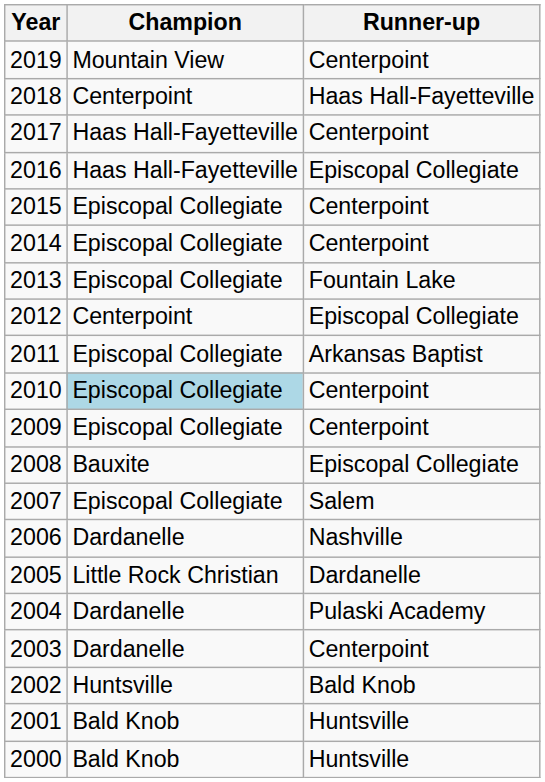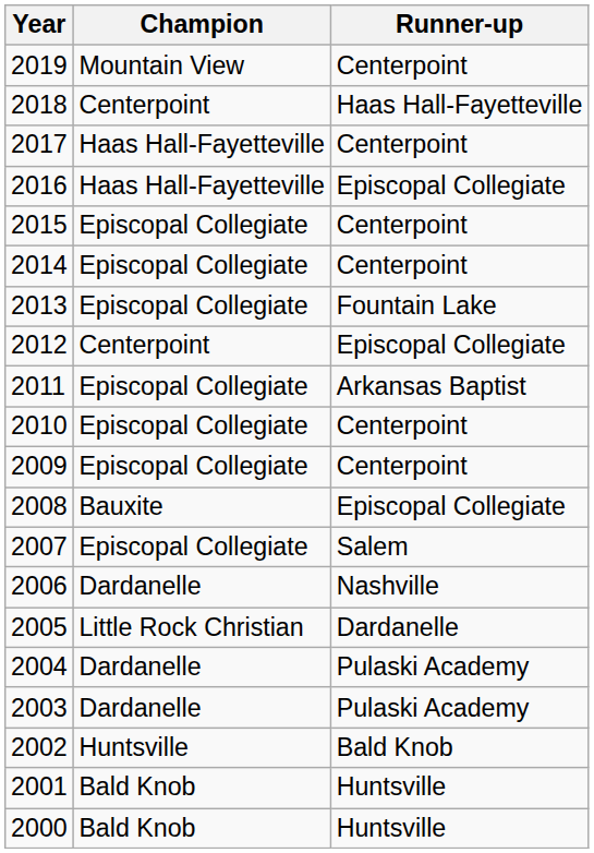 <table class="wikitable">
 <tr>
 <th>Year</th>
 <th>Champion</th>
 <th>Runner-up</th>
 </tr>
 <tr>
 <td>2019</td>
 <td>Mountain View</td>
 <td>Centerpoint</td>
 </tr>
 <tr>
 <td>2018</td>
 <td>Centerpoint</td>
 <td>Haas Hall-Fayetteville</td>
 </tr>
 <tr>
 <td>2017</td>
 <td>Haas Hall-Fayetteville</td>
 <td>Centerpoint</td>
 </tr>
 <tr>
 <td>2016</td>
 <td>Haas Hall-Fayetteville</td>
 <td>Episcopal Collegiate</td>
 </tr>
 <tr>
 <td>2015</td>
 <td>Episcopal Collegiate</td>
 <td>Centerpoint</td>
 </tr>
 <tr>
 <td>2014</td>
 <td>Episcopal Collegiate</td>
 <td>Centerpoint</td>
 </tr>
 <tr>
 <td>2013</td>
 <td>Episcopal Collegiate</td>
 <td>Fountain Lake</td>
 </tr>
 <tr>
 <td>2012</td>
 <td>Centerpoint</td>
 <td>Episcopal Collegiate</td>
 </tr>
 <tr>
 <td>2011</td>
 <td>Episcopal Collegiate</td>
 <td>Arkansas Baptist</td>
 </tr>
 <tr>
 <td>2010</td>
-<td style="background: lightblue;">Episcopal Collegiate</td>
+<td>Episcopal Collegiate</td>
 <td>Centerpoint</td>
 </tr>
 <tr>
 <td>2009</td>
 <td>Episcopal Collegiate</td>
 <td>Centerpoint</td>
 </tr>
 <tr>
 <td>2008</td>
 <td>Bauxite</td>
 <td>Episcopal Collegiate</td>
 </tr>
 <tr>
 <td>2007</td>
 <td>Episcopal Collegiate</td>
 <td>Salem</td>
 </tr>
 <tr>
 <td>2006</td>
 <td>Dardanelle</td>
 <td>Nashville</td>
 </tr>
 <tr>
 <td>2005</td>
 <td>Little Rock Christian</td>
 <td>Dardanelle</td>
 </tr>
 <tr>
 <td>2004</td>
 <td>Dardanelle</td>
 <td>Pulaski Academy</td>
 </tr>
 <tr>
 <td>2003</td>
 <td>Dardanelle</td>
-<td>Centerpoint</td>
+<td>Pulaski Academy</td>
 </tr>
 <tr>
 <td>2002</td>
 <td>Huntsville</td>
 <td>Bald Knob</td>
 </tr>
 <tr>
 <td>2001</td>
 <td>Bald Knob</td>
 <td>Huntsville</td>
 </tr>
 <tr>
 <td>2000</td>
 <td>Bald Knob</td>
 <td>Huntsville</td>
 </tr>
 </table>
